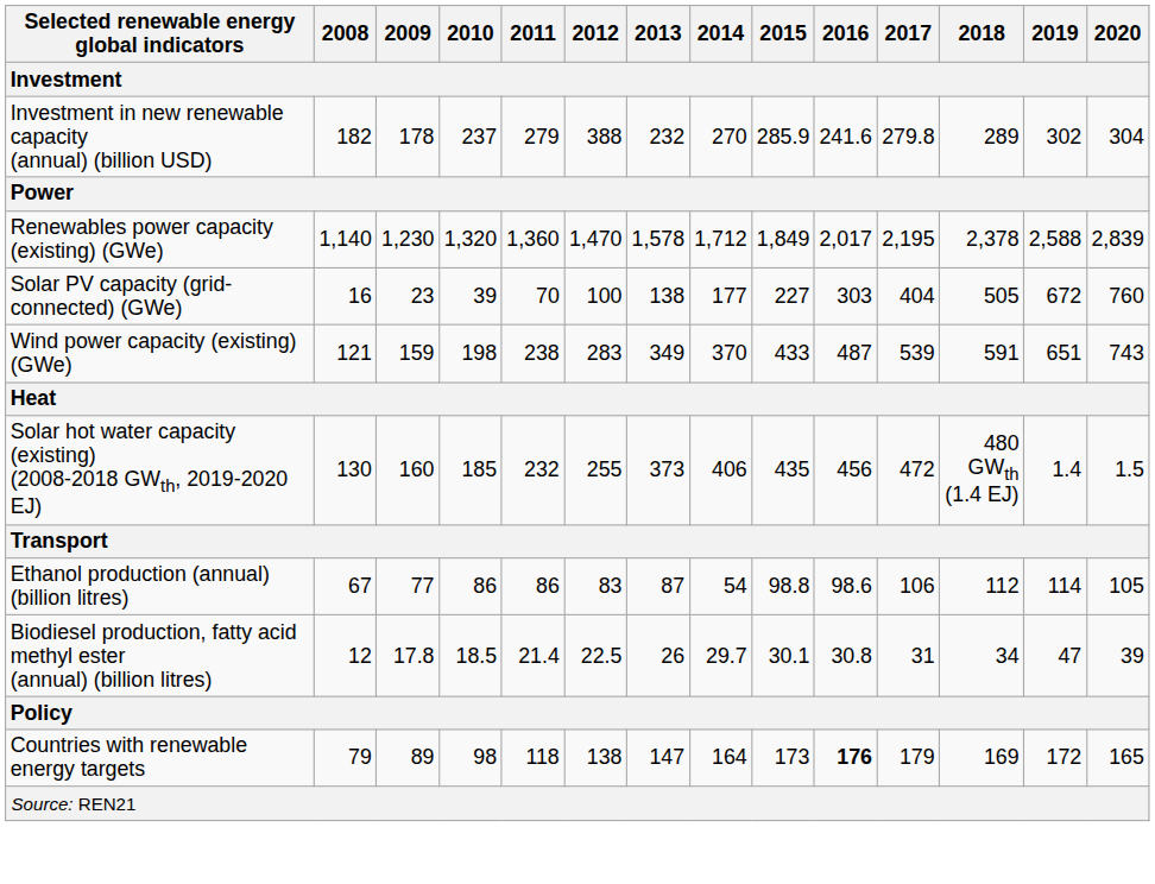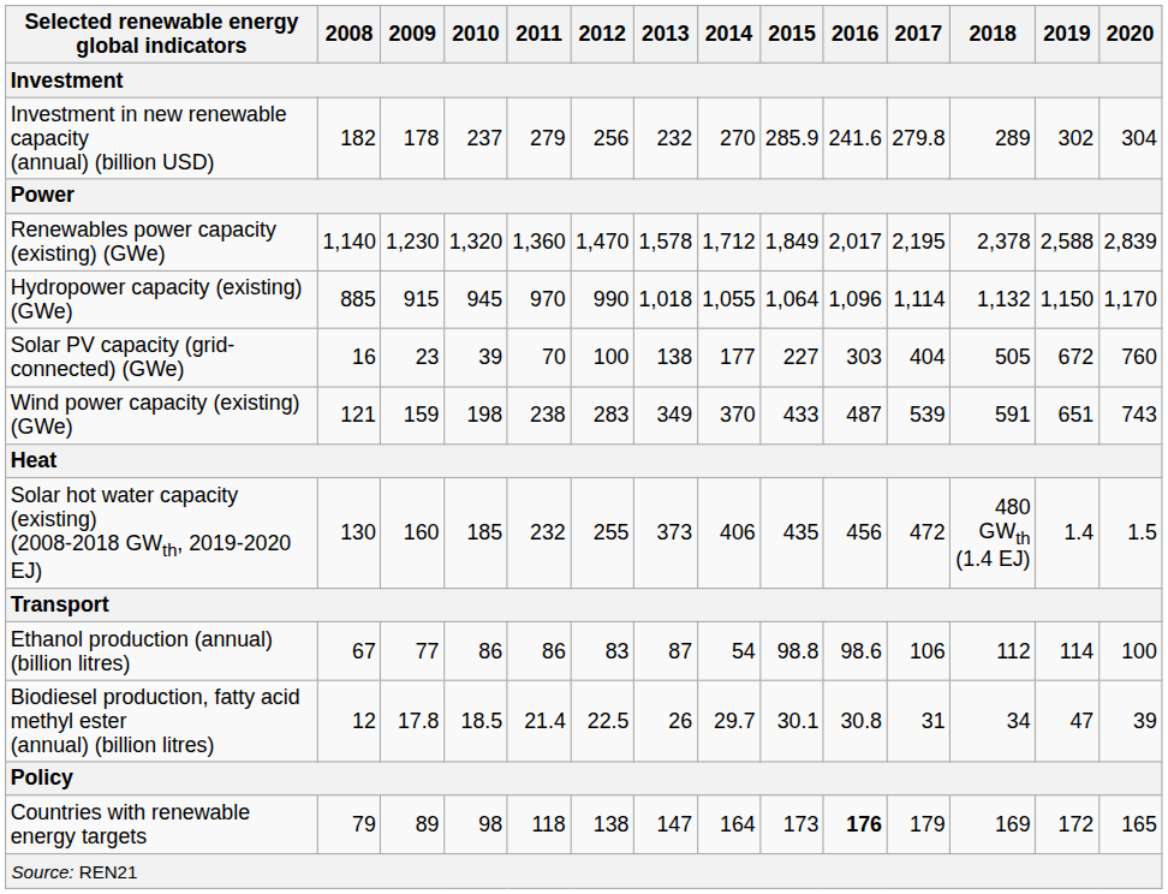 <table class="wikitable" style="text-align: right; ">
 <tr>
 <th>Selected renewable energy global indicators</th>
 <th>2008</th>
 <th>2009</th>
 <th>2010</th>
 <th>2011</th>
 <th>2012</th>
 <th>2013</th>
 <th>2014</th>
 <th>2015</th>
 <th>2016</th>
 <th>2017</th>
 <th>2018</th>
 <th>2019</th>
 <th>2020</th>
 </tr>
 <tr>
 <th colspan="14" style="text-align: left">Investment</th>
 </tr>
 <tr>
 <td align=left>Investment in new renewable capacity <br> (annual) (billion USD)</td>
 <td>182</td>
 <td>178</td>
 <td>237</td>
 <td>279</td>
-<td>388</td>
+<td>256</td>
 <td>232</td>
 <td>270</td>
 <td>285.9</td>
 <td>241.6</td>
 <td>279.8</td>
 <td>289</td>
 <td>302</td>
 <td>304</td>
 </tr>
 <tr>
 <th colspan="14" style="text-align: left">Power</th>
 </tr>
 <tr>
 <td align=left>Renewables power capacity (existing) (GWe)</td>
 <td>1,140</td>
 <td>1,230</td>
 <td>1,320</td>
 <td>1,360</td>
 <td>1,470</td>
 <td>1,578</td>
 <td>1,712</td>
 <td>1,849</td>
 <td>2,017</td>
 <td>2,195</td>
 <td>2,378</td>
 <td>2,588</td>
 <td>2,839</td>
+</tr>
+<tr>
+<td align=left>Hydropower capacity (existing) (GWe)</td>
+<td>885</td>
+<td>915</td>
+<td>945</td>
+<td>970</td>
+<td>990</td>
+<td>1,018</td>
+<td>1,055</td>
+<td>1,064</td>
+<td>1,096</td>
+<td>1,114</td>
+<td>1,132</td>
+<td>1,150</td>
+<td>1,170</td>
 </tr>
 <tr>
 <td align=left>Solar PV capacity (grid-connected) (GWe)</td>
 <td>16</td>
 <td>23</td>
 <td>39</td>
 <td>70</td>
 <td>100</td>
 <td>138</td>
 <td>177</td>
 <td>227</td>
 <td>303</td>
 <td>404</td>
 <td>505</td>
 <td>672</td>
 <td>760</td>
 </tr>
 <tr>
 <td align=left>Wind power capacity (existing) (GWe)</td>
 <td>121</td>
 <td>159</td>
 <td>198</td>
 <td>238</td>
 <td>283</td>
 <td>349</td>
 <td>370</td>
 <td>433</td>
 <td>487</td>
 <td>539</td>
 <td>591</td>
 <td>651</td>
 <td>743</td>
 </tr>
 <tr>
 <th colspan="14" style="text-align: left">Heat</th>
 </tr>
 <tr>
 <td align=left>Solar hot water capacity (existing) <br> (2008-2018 GW<sub>th</sub>, 2019-2020 EJ)</td>
 <td>130</td>
 <td>160</td>
 <td>185</td>
 <td>232</td>
 <td>255</td>
 <td>373</td>
 <td>406</td>
 <td>435</td>
 <td>456</td>
 <td>472</td>
 <td>480 GW<sub>th</sub> <br> (1.4 EJ)</td>
 <td>1.4</td>
 <td>1.5</td>
 </tr>
 <tr>
 <th colspan="14" style="text-align: left">Transport</th>
 </tr>
 <tr>
 <td align=left>Ethanol production (annual) (billion litres)</td>
 <td>67</td>
 <td>77</td>
 <td>86</td>
 <td>86</td>
 <td>83</td>
 <td>87</td>
 <td>54</td>
 <td>98.8</td>
 <td>98.6</td>
 <td>106</td>
 <td>112</td>
 <td>114</td>
-<td>105</td>
+<td>100</td>
 </tr>
 <tr>
 <td align=left>Biodiesel production, fatty  acid  methyl ester <br> (annual) (billion litres)</td>
 <td>12</td>
 <td>17.8</td>
 <td>18.5</td>
 <td>21.4</td>
 <td>22.5</td>
 <td>26</td>
 <td>29.7</td>
 <td>30.1</td>
 <td>30.8</td>
 <td>31</td>
 <td>34</td>
 <td>47</td>
 <td>39</td>
 </tr>
 <tr>
 <th colspan="14" style="text-align: left">Policy</th>
 </tr>
 <tr>
 <td align=left>Countries with renewable energy targets</td>
 <td>79</td>
 <td>89</td>
 <td>98</td>
 <td>118</td>
 <td>138</td>
 <td>147</td>
 <td>164</td>
 <td>173</td>
 <td><strong>176</strong></td>
 <td>179</td>
 <td>169</td>
 <td>172</td>
 <td>165</td>
 </tr>
 <tr>
 <th colspan="14" style="font-weight: normal; font-size: 0.85em; text-align: left; padding: 6px 0 4px 4px;"><em>Source:</em> REN21</th>
 </tr>
 </table>
